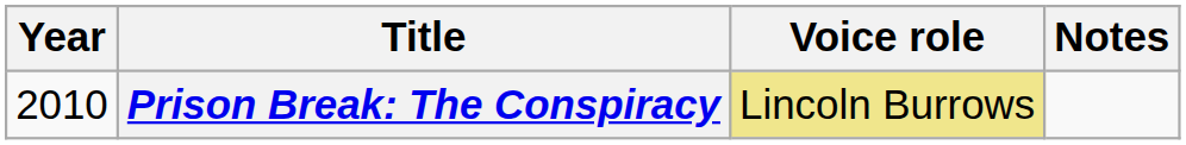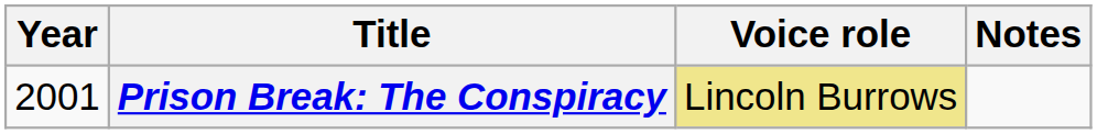 <table class="wikitable plainrowheaders sortable">
 <tr>
 <th scope="col">Year</th>
 <th scope="col">Title</th>
 <th scope="col">Voice role</th>
 <th scope="col" class="unsortable">Notes</th>
 </tr>
 <tr>
-<td>2010</td>
+<td>2001</td>
 <th scope="row"><em><a href='#'>Prison Break: The Conspiracy</a></em></th>
 <td style="background: khaki;">Lincoln Burrows</td>
 <td></td>
 </tr>
 </table>
